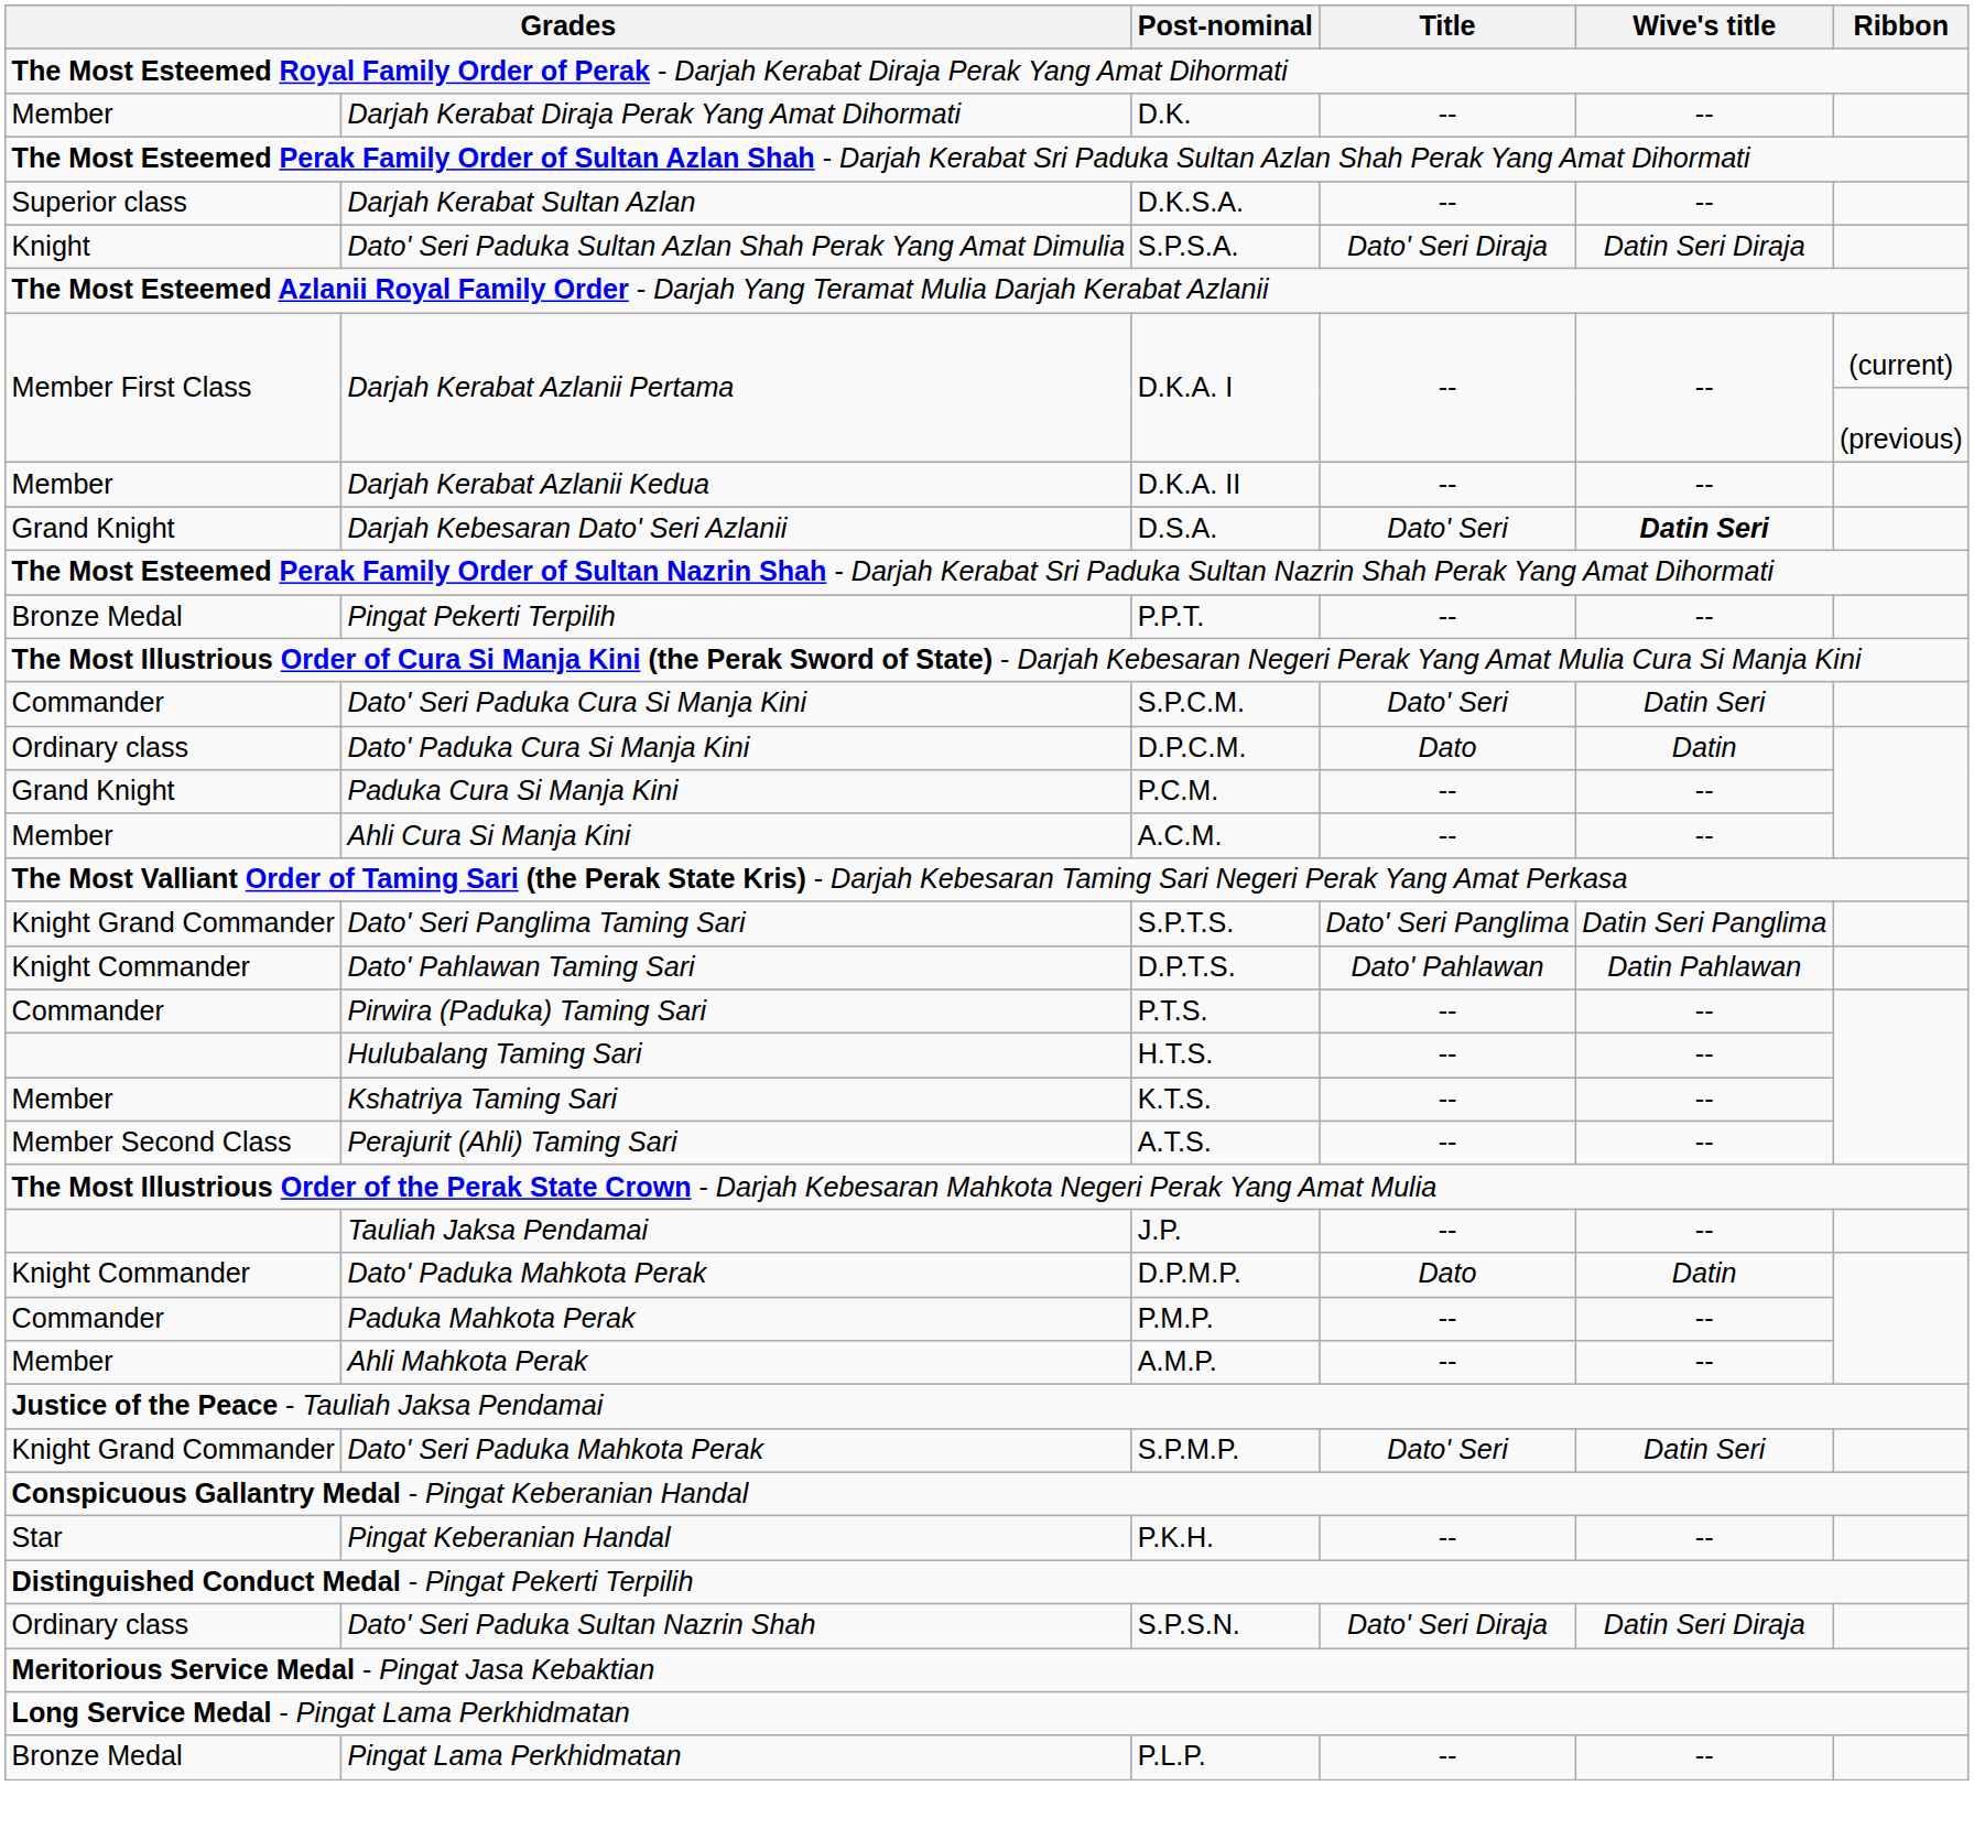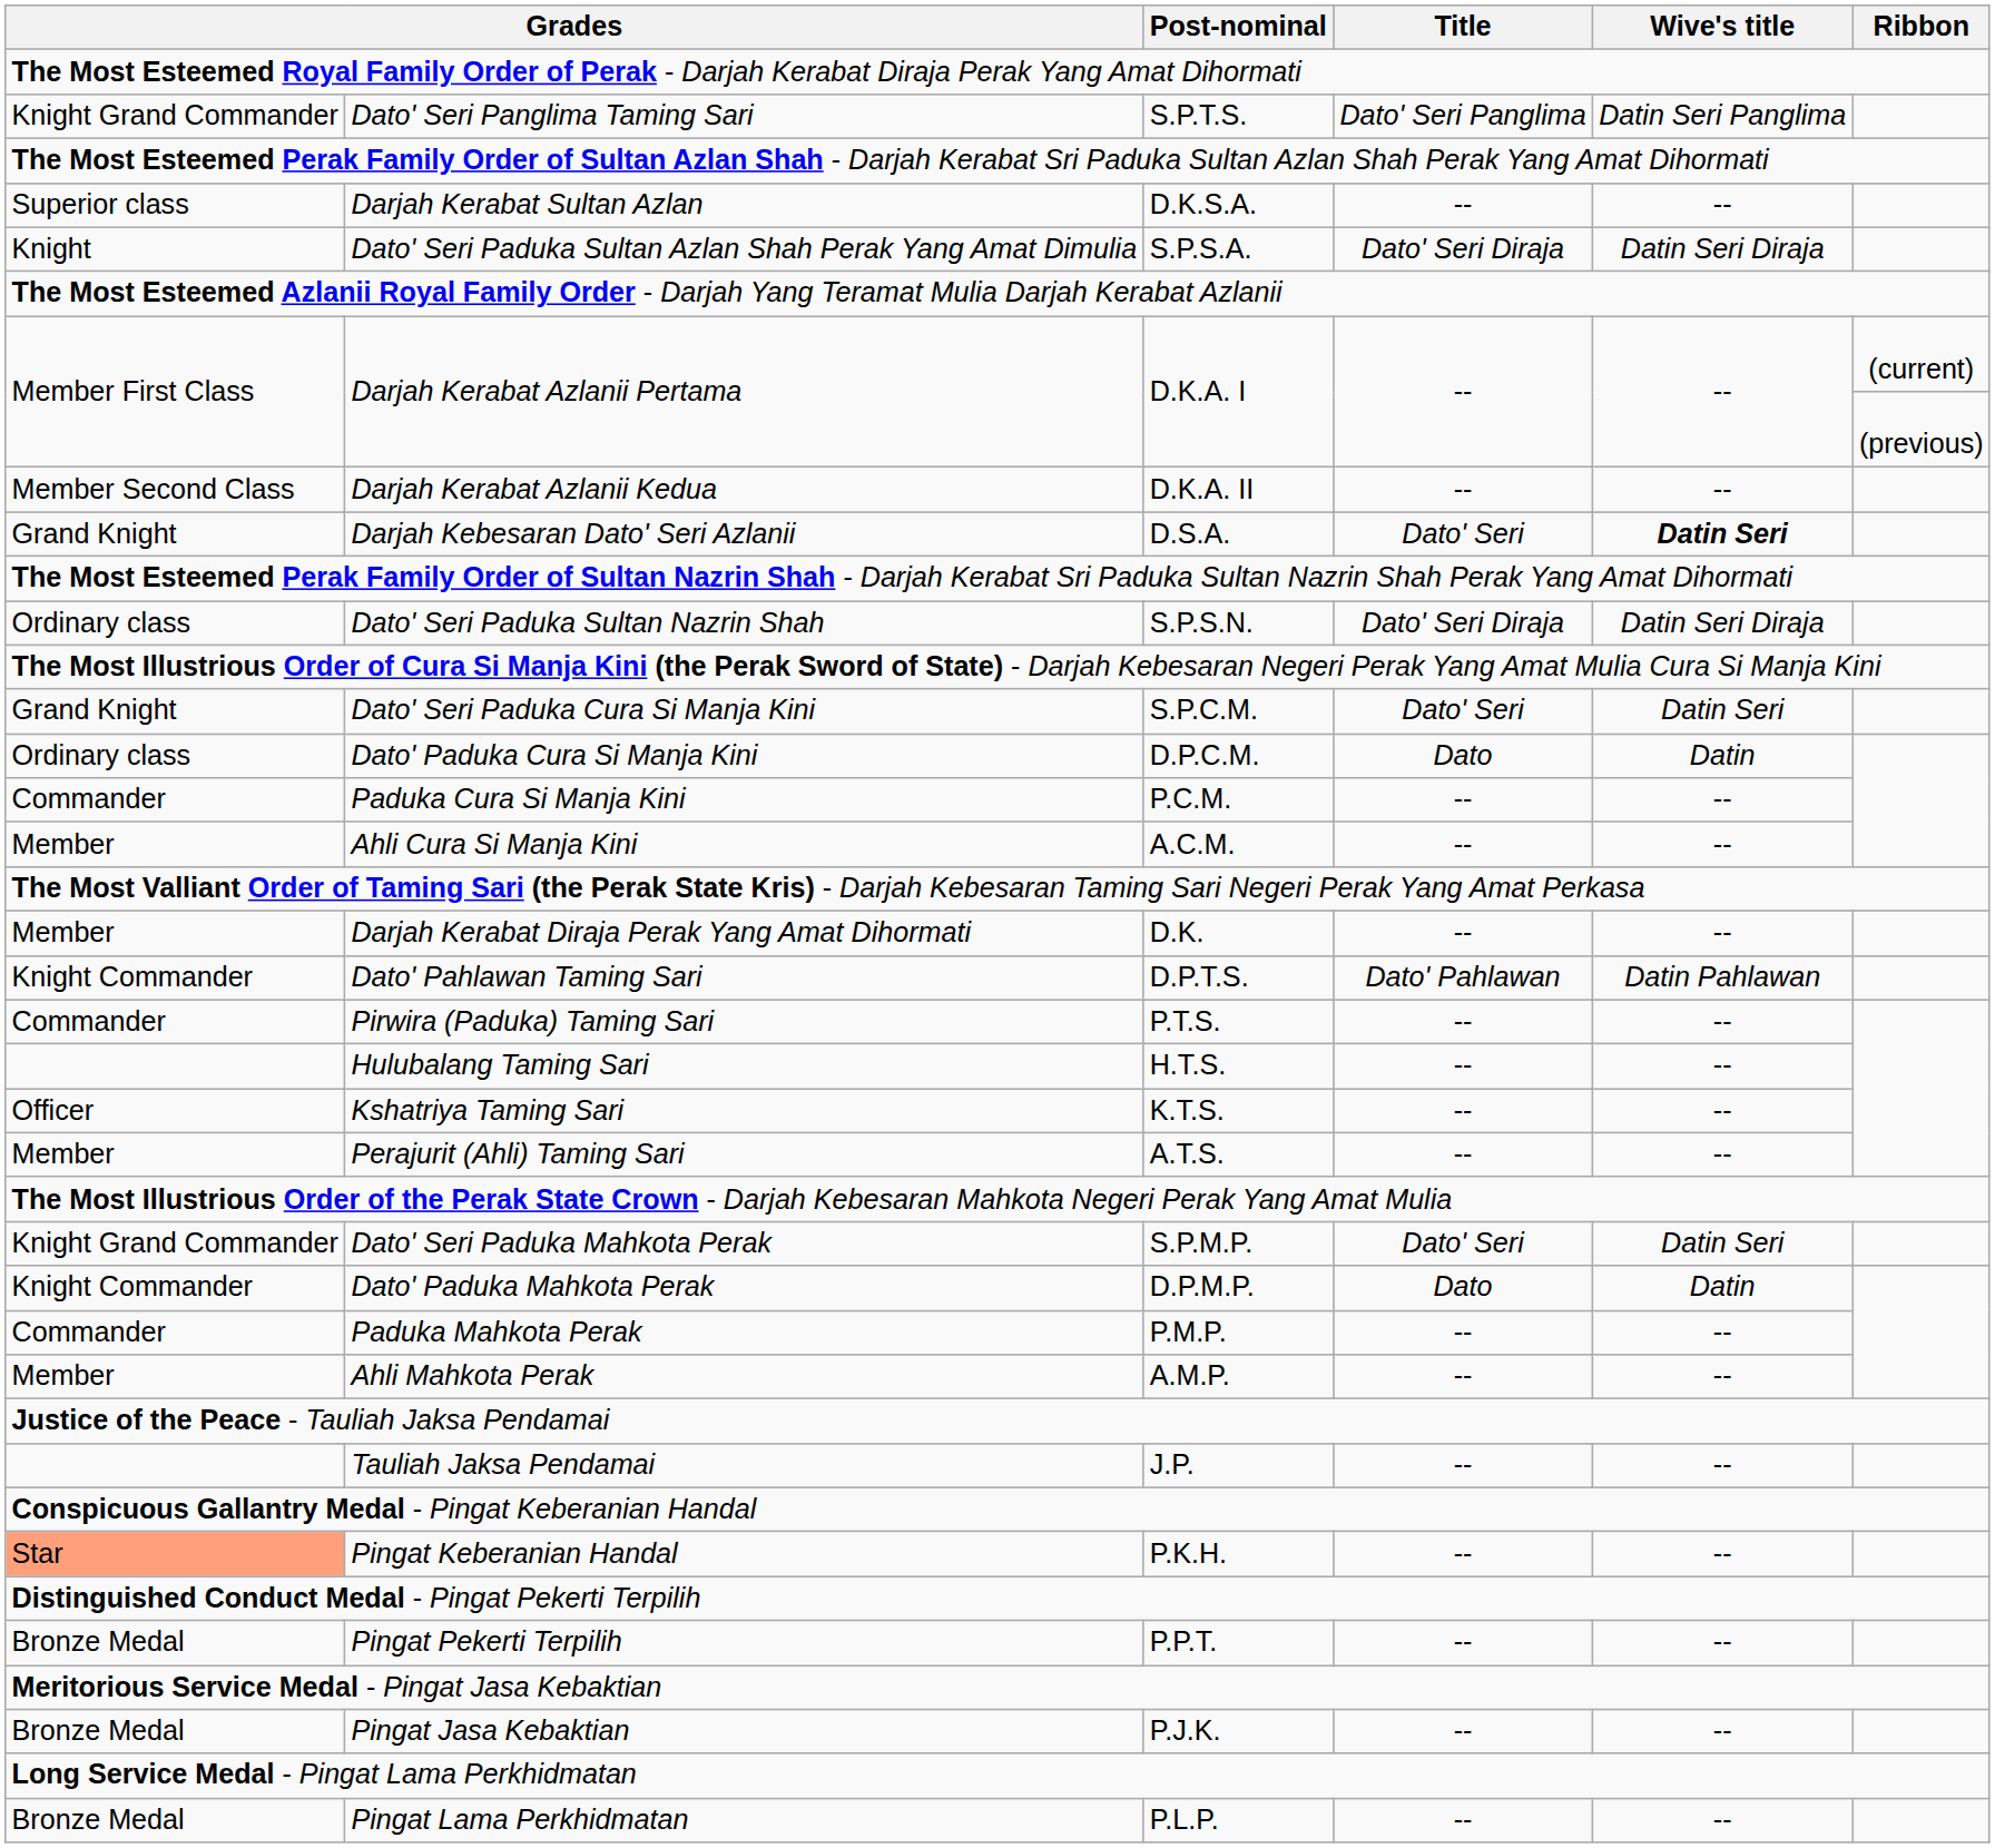 <table class="wikitable">
 <tr>
 <th colspan=2>Grades </th>
 <th>Post-nominal</th>
 <th>Title</th>
 <th>Wive's title</th>
 <th>Ribbon</th>
 </tr>
 <tr>
 <td colspan="6"><strong>The Most Esteemed <a href='#'>Royal Family Order of Perak</a></strong> - <em>Darjah Kerabat Diraja Perak Yang Amat Dihormati</em></td>
 </tr>
 <tr>
-<td>Member</td>
-<td><em>Darjah Kerabat Diraja Perak Yang Amat Dihormati</em></td>
-<td>D.K.</td>
-<td align=center>--</td>
-<td align=center>--</td>
+<td>Knight Grand Commander</td>
+<td><em>Dato' Seri Panglima Taming Sari</em></td>
+<td>S.P.T.S.</td>
+<td align=center><em>Dato' Seri Panglima</em></td>
+<td align=center><em>Datin Seri Panglima</em></td>
 <td align=center></td>
 </tr>
 <tr>
 <td colspan="6"><strong>The Most Esteemed <a href='#'>Perak Family Order of Sultan Azlan Shah</a></strong> - <em>Darjah Kerabat Sri Paduka Sultan Azlan Shah Perak Yang Amat Dihormati</em></td>
 </tr>
 <tr>
 <td>Superior class</td>
 <td><em>Darjah Kerabat Sultan Azlan</em></td>
 <td>D.K.S.A.</td>
 <td align=center>--</td>
 <td align=center>--</td>
 <td align=center></td>
 </tr>
 <tr>
 <td>Knight</td>
 <td><em>Dato' Seri Paduka Sultan Azlan Shah Perak Yang Amat Dimulia</em></td>
 <td>S.P.S.A.</td>
 <td align=center><em>Dato' Seri Diraja</em></td>
 <td align=center><em>Datin Seri Diraja</em></td>
 <td align=center></td>
 </tr>
 <tr>
 <td colspan="6"><strong>The Most Esteemed <a href='#'>Azlanii Royal Family Order</a></strong> - <em>Darjah Yang Teramat Mulia Darjah Kerabat Azlanii</em></td>
 </tr>
 <tr>
 <td rowspan="2">Member First Class</td>
 <td rowspan="2"><em>Darjah Kerabat Azlanii Pertama</em></td>
 <td rowspan="2">D.K.A. I</td>
 <td rowspan="2" align=center>--</td>
 <td rowspan="2" align=center>--</td>
 <td align=center><br> (current)</td>
 </tr>
 <tr>
 <td align="center"><br> (previous)</td>
 </tr>
 <tr>
-<td>Member</td>
+<td>Member Second Class</td>
 <td><em>Darjah Kerabat Azlanii Kedua</em></td>
 <td>D.K.A. II</td>
 <td align=center>--</td>
 <td align=center>--</td>
 <td align=center></td>
 </tr>
 <tr>
 <td>Grand Knight</td>
 <td><em>Darjah Kebesaran Dato' Seri Azlanii</em></td>
 <td>D.S.A.</td>
 <td align=center><em>Dato' Seri</em></td>
 <td align=center><strong><em>Datin Seri</em></strong></td>
 <td align=center></td>
 </tr>
 <tr>
 <td colspan="6"><strong>The Most Esteemed <a href='#'>Perak Family Order of Sultan Nazrin Shah</a></strong> - <em>Darjah Kerabat Sri Paduka Sultan Nazrin Shah Perak Yang Amat Dihormati</em></td>
 </tr>
 <tr>
-<td>Bronze Medal</td>
-<td><em>Pingat Pekerti Terpilih</em></td>
-<td>P.P.T.</td>
-<td align=center>--</td>
-<td align=center>--</td>
+<td>Ordinary class</td>
+<td><em>Dato' Seri Paduka Sultan Nazrin Shah</em></td>
+<td>S.P.S.N.</td>
+<td align=center><em>Dato' Seri Diraja</em></td>
+<td align=center><em>Datin Seri Diraja</em></td>
 <td align=center></td>
 </tr>
 <tr>
 <td colspan="6"><strong>The Most Illustrious <a href='#'>Order of Cura Si Manja Kini</a> (the Perak Sword of State)</strong> - <em>Darjah Kebesaran Negeri Perak Yang Amat Mulia Cura Si Manja Kini</em></td>
 </tr>
 <tr>
-<td>Commander</td>
+<td>Grand Knight</td>
 <td><em>Dato' Seri Paduka Cura Si Manja Kini</em></td>
 <td>S.P.C.M.</td>
 <td align=center><em>Dato' Seri</em></td>
 <td align=center><em>Datin Seri</em></td>
 <td align=center></td>
 </tr>
 <tr>
 <td>Ordinary class</td>
 <td><em>Dato' Paduka Cura Si Manja Kini</em></td>
 <td>D.P.C.M.</td>
 <td align=center><em>Dato</em></td>
 <td align=center><em>Datin</em></td>
 <td rowspan=3 align=center></td>
 </tr>
 <tr>
-<td>Grand Knight</td>
+<td>Commander</td>
 <td><em>Paduka Cura Si Manja Kini</em></td>
 <td>P.C.M.</td>
 <td align=center>--</td>
 <td align=center>--</td>
 </tr>
 <tr>
 <td>Member</td>
 <td><em>Ahli Cura Si Manja Kini</em></td>
 <td>A.C.M.</td>
 <td align=center>--</td>
 <td align=center>--</td>
 </tr>
 <tr>
 <td colspan="6"><strong>The Most Valliant <a href='#'>Order of Taming Sari</a> (the Perak State Kris)</strong> - <em>Darjah Kebesaran Taming Sari Negeri Perak Yang Amat Perkasa</em></td>
 </tr>
 <tr>
-<td>Knight Grand Commander</td>
-<td><em>Dato' Seri Panglima Taming Sari</em></td>
-<td>S.P.T.S.</td>
-<td align=center><em>Dato' Seri Panglima</em></td>
-<td align=center><em>Datin Seri Panglima</em></td>
+<td>Member</td>
+<td><em>Darjah Kerabat Diraja Perak Yang Amat Dihormati</em></td>
+<td>D.K.</td>
+<td align=center>--</td>
+<td align=center>--</td>
 <td align=center></td>
 </tr>
 <tr>
 <td>Knight Commander</td>
 <td><em>Dato' Pahlawan Taming Sari</em></td>
 <td>D.P.T.S.</td>
 <td align=center><em>Dato' Pahlawan </em></td>
 <td align=center><em>Datin Pahlawan</em></td>
 <td align=center></td>
 </tr>
 <tr>
 <td>Commander</td>
 <td><em>Pirwira (Paduka) Taming Sari </em></td>
 <td>P.T.S.</td>
 <td align=center>--</td>
 <td align=center>--</td>
 <td rowspan=4 align=center></td>
 </tr>
 <tr>
 <td></td>
 <td><em>Hulubalang Taming Sari </em></td>
 <td>H.T.S.</td>
 <td align=center>--</td>
 <td align=center>--</td>
 </tr>
 <tr>
-<td>Member</td>
+<td>Officer</td>
 <td><em>Kshatriya Taming Sari </em></td>
 <td>K.T.S.</td>
 <td align=center>--</td>
 <td align=center>--</td>
 </tr>
 <tr>
-<td>Member Second Class</td>
+<td>Member</td>
 <td><em>Perajurit (Ahli) Taming Sari </em></td>
 <td>A.T.S.</td>
 <td align=center>--</td>
 <td align=center>--</td>
 </tr>
 <tr>
 <td colspan="6"><strong>The Most Illustrious <a href='#'>Order of the Perak State Crown</a></strong> - <em>Darjah Kebesaran Mahkota Negeri Perak Yang Amat Mulia</em></td>
 </tr>
 <tr>
-<td></td>
-<td><em>Tauliah Jaksa Pendamai</em></td>
-<td>J.P.</td>
-<td align=center>--</td>
-<td align=center>--</td>
+<td>Knight Grand Commander</td>
+<td><em>Dato' Seri Paduka Mahkota Perak</em></td>
+<td>S.P.M.P.</td>
+<td align=center><em>Dato' Seri</em></td>
+<td align=center><em>Datin Seri</em></td>
 <td align=center></td>
 </tr>
 <tr>
 <td>Knight Commander</td>
 <td><em>Dato' Paduka Mahkota Perak</em></td>
 <td>D.P.M.P.</td>
 <td align=center><em>Dato</em></td>
 <td align=center><em>Datin</em></td>
 <td rowspan=3 align=center></td>
 </tr>
 <tr>
 <td>Commander</td>
 <td><em>Paduka Mahkota Perak</em></td>
 <td>P.M.P.</td>
 <td align=center>--</td>
 <td align=center>--</td>
 </tr>
 <tr>
 <td>Member</td>
 <td><em>Ahli Mahkota Perak</em></td>
 <td>A.M.P.</td>
 <td align=center>--</td>
 <td align=center>--</td>
 </tr>
 <tr>
 <td colspan="6"><strong>Justice of the Peace</strong> - <em>Tauliah Jaksa Pendamai</em></td>
 </tr>
 <tr>
-<td>Knight Grand Commander</td>
-<td><em>Dato' Seri Paduka Mahkota Perak</em></td>
-<td>S.P.M.P.</td>
-<td align=center><em>Dato' Seri</em></td>
-<td align=center><em>Datin Seri</em></td>
+<td></td>
+<td><em>Tauliah Jaksa Pendamai</em></td>
+<td>J.P.</td>
+<td align=center>--</td>
+<td align=center>--</td>
 <td align=center></td>
 </tr>
 <tr>
 <td colspan="6"><strong>Conspicuous Gallantry Medal</strong> - <em>Pingat Keberanian Handal</em></td>
 </tr>
 <tr>
-<td>Star</td>
+<td style="background: lightsalmon;">Star</td>
 <td><em>Pingat Keberanian Handal</em></td>
 <td>P.K.H.</td>
 <td align=center>--</td>
 <td align=center>--</td>
 <td align=center></td>
 </tr>
 <tr>
 <td colspan="6"><strong>Distinguished Conduct Medal</strong> - <em>Pingat Pekerti Terpilih</em></td>
 </tr>
 <tr>
-<td>Ordinary class</td>
-<td><em>Dato' Seri Paduka Sultan Nazrin Shah</em></td>
-<td>S.P.S.N.</td>
-<td align=center><em>Dato' Seri Diraja</em></td>
-<td align=center><em>Datin Seri Diraja</em></td>
+<td>Bronze Medal</td>
+<td><em>Pingat Pekerti Terpilih</em></td>
+<td>P.P.T.</td>
+<td align=center>--</td>
+<td align=center>--</td>
 <td align=center></td>
 </tr>
 <tr>
 <td colspan="6"><strong>Meritorious Service Medal</strong> - <em>Pingat Jasa Kebaktian</em></td>
+</tr>
+<tr>
+<td>Bronze Medal</td>
+<td><em>Pingat Jasa Kebaktian</em></td>
+<td>P.J.K.</td>
+<td align=center>--</td>
+<td align=center>--</td>
+<td align=center></td>
 </tr>
 <tr>
 <td colspan="6"><strong>Long Service Medal</strong> - <em>Pingat Lama Perkhidmatan</em></td>
 </tr>
 <tr>
 <td>Bronze Medal</td>
 <td><em>Pingat Lama Perkhidmatan</em></td>
 <td>P.L.P.</td>
 <td align=center>--</td>
 <td align=center>--</td>
 <td align=center></td>
 </tr>
 </table>
